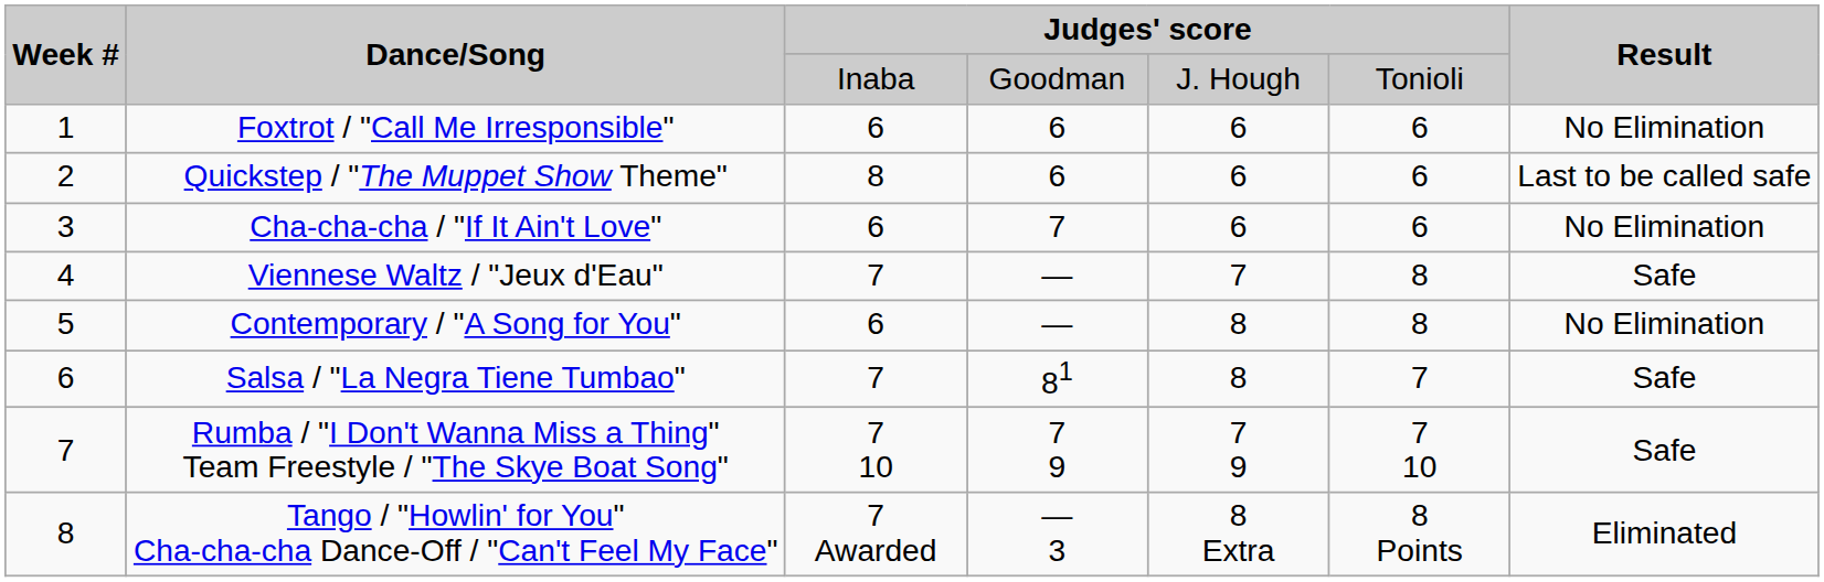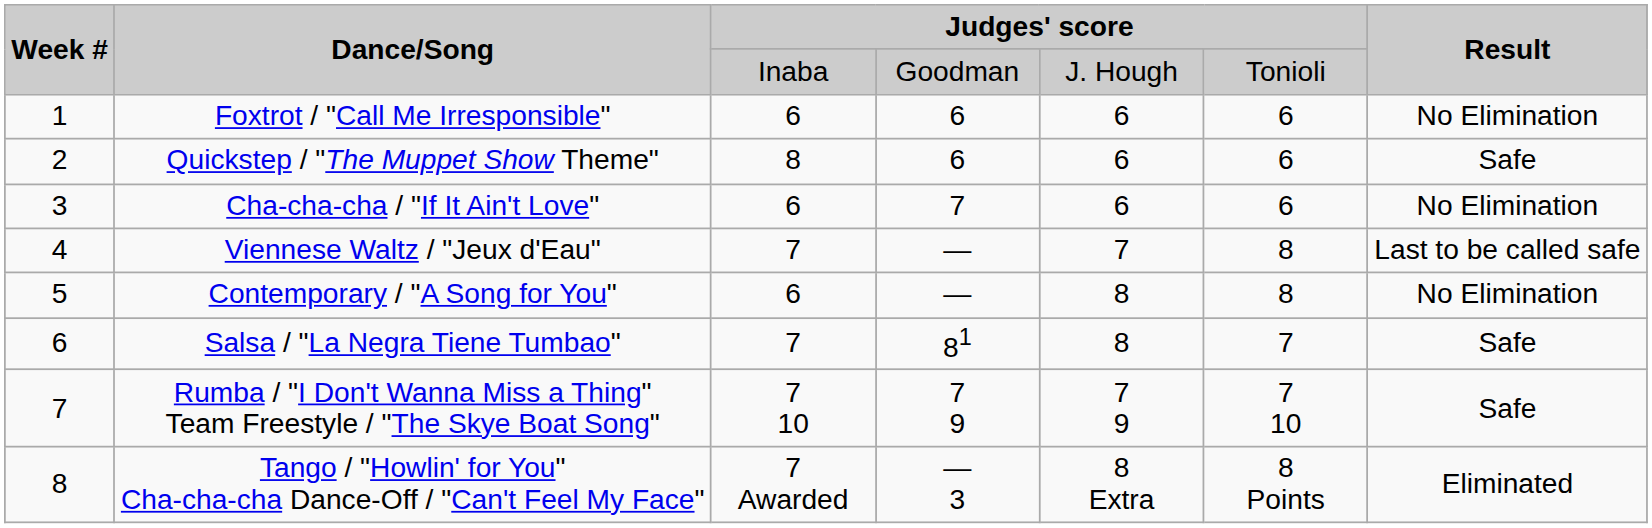 <table class="wikitable" style="text-align:center">
 <tr>
 <th rowspan="2" style="background:#ccc;">Week #</th>
 <th rowspan="2" style="background:#ccc;">Dance/Song</th>
 <th colspan="4" style="background:#ccc;">Judges' score</th>
 <th rowspan="2" style="background:#ccc;">Result</th>
 </tr>
 <tr style="background:#ccc;">
 <td style="width:10%;">Inaba</td>
 <td style="width:10%;">Goodman</td>
 <td style="width:10%;">J. Hough</td>
 <td style="width:10%;">Tonioli</td>
 </tr>
 <tr>
 <td>1</td>
 <td><a href='#'>Foxtrot</a> / "<a href='#'>Call Me Irresponsible</a>"</td>
 <td>6</td>
 <td>6</td>
 <td>6</td>
 <td>6</td>
 <td>No Elimination</td>
 </tr>
 <tr>
 <td>2</td>
 <td><a href='#'>Quickstep</a> / "<em><a href='#'>The Muppet Show</a></em> Theme"</td>
 <td>8</td>
 <td>6</td>
 <td>6</td>
 <td>6</td>
-<td>Last to be called safe</td>
+<td>Safe</td>
 </tr>
 <tr>
 <td>3</td>
 <td><a href='#'>Cha-cha-cha</a> / "<a href='#'>If It Ain't Love</a>"</td>
 <td>6</td>
 <td>7</td>
 <td>6</td>
 <td>6</td>
 <td>No Elimination</td>
 </tr>
 <tr>
 <td>4</td>
 <td><a href='#'>Viennese Waltz</a> / "Jeux d'Eau"</td>
 <td>7</td>
 <td>—</td>
 <td>7</td>
 <td>8</td>
-<td>Safe</td>
+<td>Last to be called safe</td>
 </tr>
 <tr>
 <td>5</td>
 <td><a href='#'>Contemporary</a> / "<a href='#'>A Song for You</a>"</td>
 <td>6</td>
 <td>—</td>
 <td>8</td>
 <td>8</td>
 <td>No Elimination</td>
 </tr>
 <tr>
 <td>6</td>
 <td><a href='#'>Salsa</a> / "<a href='#'>La Negra Tiene Tumbao</a>"</td>
 <td>7</td>
 <td>8<sup>1</sup></td>
 <td>8</td>
 <td>7</td>
 <td>Safe</td>
 </tr>
 <tr>
 <td>7</td>
 <td><a href='#'>Rumba</a> / "<a href='#'>I Don't Wanna Miss a Thing</a>"<br>Team Freestyle / "<a href='#'>The Skye Boat Song</a>"</td>
 <td>7<br>10</td>
 <td>7<br>9</td>
 <td>7<br>9</td>
 <td>7<br>10</td>
 <td>Safe</td>
 </tr>
 <tr>
 <td>8</td>
 <td><a href='#'>Tango</a> / "<a href='#'>Howlin' for You</a>"<br><a href='#'>Cha-cha-cha</a> Dance-Off / "<a href='#'>Can't Feel My Face</a>"</td>
 <td>7<br>Awarded</td>
 <td>—<br>3</td>
 <td>8<br>Extra</td>
 <td>8<br>Points</td>
 <td>Eliminated</td>
 </tr>
 </table>
